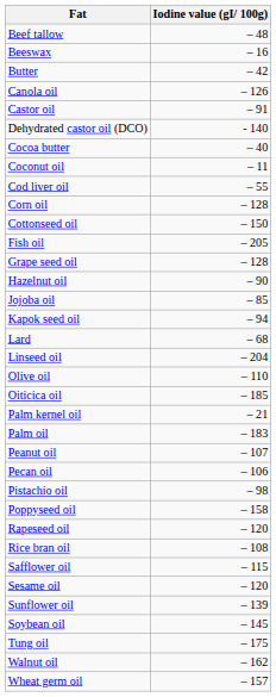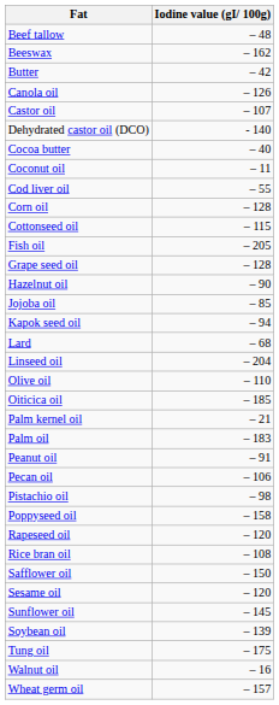 <table class="wikitable sortable">
 <tr>
 <th>Fat</th>
 <th>Iodine value (gI/ 100g)</th>
 </tr>
 <tr>
 <td><a href='#'>Beef tallow</a></td>
 <td align="right"> – 48</td>
 </tr>
 <tr>
 <td><a href='#'>Beeswax</a></td>
-<td align="right"> – 16</td>
+<td align="right"> – 162</td>
 </tr>
 <tr>
 <td><a href='#'>Butter</a></td>
 <td align="right"> – 42</td>
 </tr>
 <tr>
 <td><a href='#'>Canola oil</a></td>
 <td align="right"> – 126</td>
 </tr>
 <tr>
 <td><a href='#'>Castor oil</a></td>
-<td align="right"> – 91</td>
+<td align="right"> – 107</td>
 </tr>
 <tr>
 <td>Dehydrated <a href='#'>castor oil</a> (DCO)</td>
 <td align="right"> - 140</td>
 </tr>
 <tr>
 <td><a href='#'>Cocoa butter</a></td>
 <td align="right"> – 40</td>
 </tr>
 <tr>
 <td><a href='#'>Coconut oil</a></td>
 <td align="right"> – 11</td>
 </tr>
 <tr>
 <td><a href='#'>Cod liver oil</a></td>
 <td align="right"> – 55</td>
 </tr>
 <tr>
 <td><a href='#'>Corn oil</a></td>
 <td align="right"> – 128</td>
 </tr>
 <tr>
 <td><a href='#'>Cottonseed oil</a></td>
-<td align="right"> – 150</td>
+<td align="right"> – 115</td>
 </tr>
 <tr>
 <td><a href='#'>Fish oil</a></td>
 <td align="right"> – 205</td>
 </tr>
 <tr>
 <td><a href='#'>Grape seed oil</a></td>
 <td align="right"> – 128</td>
 </tr>
 <tr>
 <td><a href='#'>Hazelnut oil</a></td>
 <td align="right"> – 90</td>
 </tr>
 <tr>
 <td><a href='#'>Jojoba oil</a></td>
 <td align="right"> – 85</td>
 </tr>
 <tr>
 <td><a href='#'>Kapok seed oil</a></td>
 <td align="right"> – 94</td>
 </tr>
 <tr>
 <td><a href='#'>Lard</a></td>
 <td align="right"> – 68</td>
 </tr>
 <tr>
 <td><a href='#'>Linseed oil</a></td>
 <td align="right"> – 204</td>
 </tr>
 <tr>
 <td><a href='#'>Olive oil</a></td>
 <td align="right"> – 110</td>
 </tr>
 <tr>
 <td><a href='#'>Oiticica oil</a></td>
 <td align="right"> – 185</td>
 </tr>
 <tr>
 <td><a href='#'>Palm kernel oil</a></td>
 <td align="right"> – 21</td>
 </tr>
 <tr>
 <td><a href='#'>Palm oil</a></td>
 <td align="right"> – 183</td>
 </tr>
 <tr>
 <td><a href='#'>Peanut oil</a></td>
-<td align="right"> – 107</td>
+<td align="right"> – 91</td>
 </tr>
 <tr>
 <td><a href='#'>Pecan oil</a></td>
 <td align="right"> – 106</td>
 </tr>
 <tr>
 <td><a href='#'>Pistachio oil</a></td>
 <td align="right"> – 98</td>
 </tr>
 <tr>
 <td><a href='#'>Poppyseed oil</a></td>
 <td align="right"> – 158</td>
 </tr>
 <tr>
 <td><a href='#'>Rapeseed oil</a></td>
 <td align="right"> – 120</td>
 </tr>
 <tr>
 <td><a href='#'>Rice bran oil</a></td>
 <td align="right"> – 108</td>
 </tr>
 <tr>
 <td><a href='#'>Safflower oil</a></td>
-<td align="right"> – 115</td>
+<td align="right"> – 150</td>
 </tr>
 <tr>
 <td><a href='#'>Sesame oil</a></td>
 <td align="right"> – 120</td>
 </tr>
 <tr>
 <td><a href='#'>Sunflower oil</a></td>
-<td align="right"> – 139</td>
+<td align="right"> – 145</td>
 </tr>
 <tr>
 <td><a href='#'>Soybean oil</a></td>
-<td align="right"> – 145</td>
+<td align="right"> – 139</td>
 </tr>
 <tr>
 <td><a href='#'>Tung oil</a></td>
 <td align="right"> – 175</td>
 </tr>
 <tr>
 <td><a href='#'>Walnut oil</a></td>
-<td align="right"> – 162</td>
+<td align="right"> – 16</td>
 </tr>
 <tr>
 <td><a href='#'>Wheat germ oil</a></td>
 <td align="right"> – 157</td>
 </tr>
 </table>
